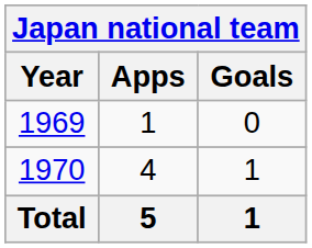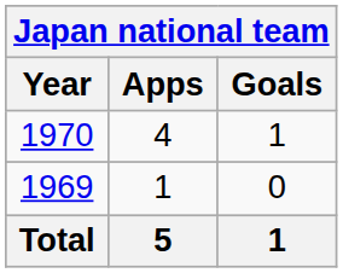 <table class="wikitable" style="text-align:center">
 <tr>
 <th colspan=3><a href='#'>Japan national team</a></th>
 </tr>
 <tr>
 <th>Year</th>
 <th>Apps</th>
 <th>Goals</th>
 </tr>
 <tr>
+<td><a href='#'>1970</a></td>
+<td>4</td>
+<td>1</td>
+</tr>
+<tr>
 <td><a href='#'>1969</a></td>
 <td>1</td>
 <td>0</td>
-</tr>
-<tr>
-<td><a href='#'>1970</a></td>
-<td>4</td>
-<td>1</td>
 </tr>
 <tr>
 <th>Total</th>
 <th>5</th>
 <th>1</th>
 </tr>
 </table>
